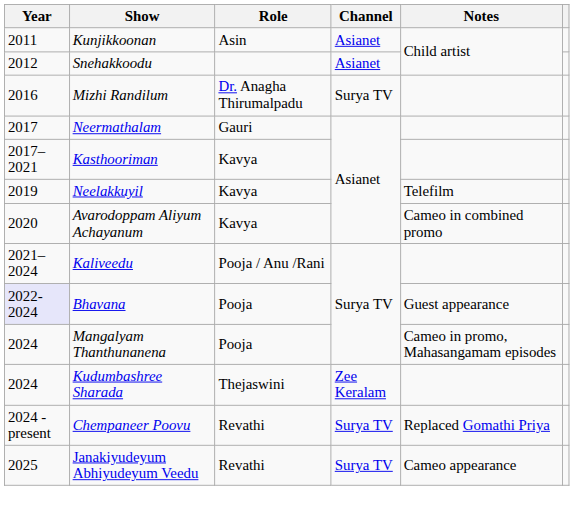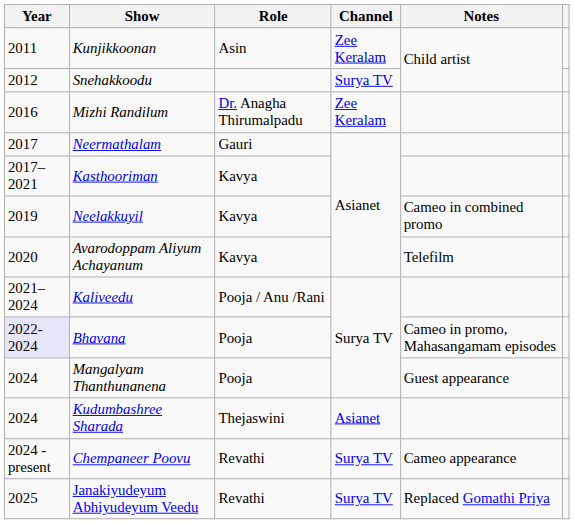 <table class="wikitable sortable">
 <tr>
 <th>Year</th>
 <th>Show</th>
 <th>Role</th>
 <th>Channel</th>
 <th>Notes</th>
 <th></th>
 </tr>
 <tr>
 <td>2011</td>
 <td><em>Kunjikkoonan</em></td>
 <td>Asin</td>
-<td><a href='#'>Asianet</a></td>
+<td><a href='#'>Zee Keralam</a></td>
 <td rowspan=2>Child artist</td>
 <td></td>
 </tr>
 <tr>
 <td>2012</td>
 <td><em>Snehakkoodu</em></td>
 <td></td>
-<td><a href='#'>Asianet</a></td>
+<td><a href='#'>Surya TV</a></td>
 <td></td>
 </tr>
 <tr>
 <td>2016</td>
 <td><em>Mizhi Randilum</em></td>
 <td><a href='#'>Dr.</a> Anagha Thirumalpadu</td>
-<td>Surya TV</td>
+<td><a href='#'>Zee Keralam</a></td>
 <td></td>
 <td></td>
 </tr>
 <tr>
 <td>2017</td>
 <td><em><a href='#'>Neermathalam</a></em></td>
 <td>Gauri</td>
 <td rowspan="4">Asianet</td>
 <td></td>
 <td></td>
 </tr>
 <tr>
 <td>2017–2021</td>
 <td><em><a href='#'>Kasthooriman</a></em></td>
 <td>Kavya</td>
 <td></td>
 <td></td>
 </tr>
 <tr>
 <td>2019</td>
 <td><em><a href='#'>Neelakkuyil</a></em></td>
 <td>Kavya</td>
-<td>Telefilm</td>
+<td>Cameo in combined promo</td>
 <td></td>
 </tr>
 <tr>
 <td>2020</td>
 <td><em>Avarodoppam Aliyum Achayanum</em></td>
 <td>Kavya</td>
-<td>Cameo in combined promo</td>
+<td>Telefilm</td>
 <td></td>
 </tr>
 <tr>
 <td>2021–2024</td>
 <td><em><a href='#'>Kaliveedu</a></em></td>
 <td>Pooja / Anu /Rani</td>
 <td Rowspan=3>Surya TV</td>
 <td></td>
 <td></td>
 </tr>
 <tr>
 <td style="background: lavender;">2022-2024</td>
 <td><em><a href='#'>Bhavana</a></em></td>
 <td>Pooja</td>
-<td>Guest appearance</td>
+<td>Cameo in promo, Mahasangamam episodes</td>
 <td></td>
 </tr>
 <tr>
 <td>2024</td>
 <td><em>Mangalyam Thanthunanena </em></td>
 <td>Pooja</td>
-<td>Cameo in promo, Mahasangamam episodes</td>
+<td>Guest appearance</td>
 <td></td>
 </tr>
 <tr>
 <td>2024</td>
 <td><em><a href='#'>Kudumbashree Sharada</a></em></td>
 <td>Thejaswini</td>
-<td><a href='#'>Zee Keralam</a></td>
+<td><a href='#'>Asianet</a></td>
 <td></td>
 <td></td>
 </tr>
 <tr>
 <td>2024 - present</td>
 <td><em><a href='#'>Chempaneer Poovu</a></em></td>
 <td>Revathi</td>
 <td><a href='#'>Surya TV</a></td>
-<td>Replaced <a href='#'>Gomathi Priya</a></td>
+<td>Cameo appearance</td>
 <td></td>
 </tr>
 <tr>
 <td>2025</td>
 <td><a href='#'>Janakiyudeyum Abhiyudeyum Veedu</a></td>
 <td>Revathi</td>
 <td><a href='#'>Surya TV</a></td>
-<td>Cameo appearance</td>
+<td>Replaced <a href='#'>Gomathi Priya</a></td>
 </tr>
 </table>
